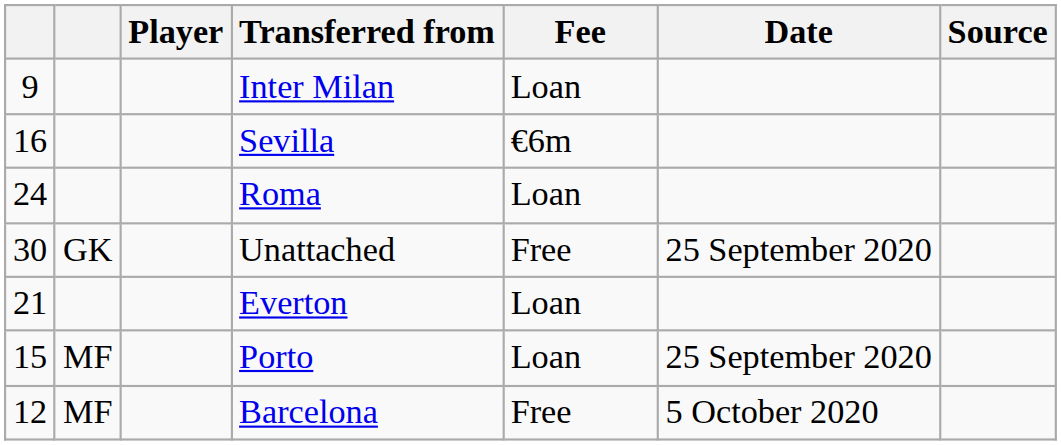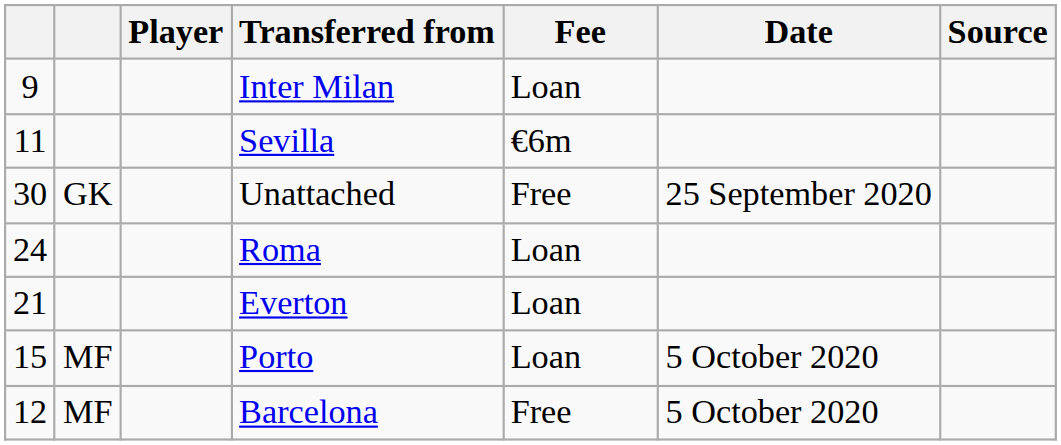 <table class="wikitable plainrowheaders sortable">
 <tr>
 <th></th>
 <th></th>
 <th scope=col>Player</th>
 <th>Transferred from</th>
 <th !scope=col; style="width: 65px;">Fee</th>
 <th scope=col>Date</th>
 <th scope=col>Source</th>
 </tr>
 <tr>
 <td align="center">9</td>
 <td align="center"></td>
 <td></td>
 <td> <a href='#'>Inter Milan</a></td>
 <td>Loan</td>
 <td></td>
 <td></td>
 </tr>
 <tr>
-<td align="center">16</td>
+<td align="center">11</td>
 <td align="center"></td>
 <td></td>
 <td> <a href='#'>Sevilla</a></td>
 <td>€6m</td>
-<td></td>
-<td></td>
-</tr>
-<tr>
-<td align="center">24</td>
-<td align="center"></td>
-<td></td>
-<td> <a href='#'>Roma</a></td>
-<td>Loan</td>
 <td></td>
 <td></td>
 </tr>
 <tr>
 <td align="center">30</td>
 <td align="center">GK</td>
 <td></td>
 <td>Unattached</td>
 <td>Free</td>
 <td>25 September 2020</td>
+<td></td>
+</tr>
+<tr>
+<td align="center">24</td>
+<td align="center"></td>
+<td></td>
+<td> <a href='#'>Roma</a></td>
+<td>Loan</td>
+<td></td>
 <td></td>
 </tr>
 <tr>
 <td align="center">21</td>
 <td align="center"></td>
 <td></td>
 <td> <a href='#'>Everton</a></td>
 <td>Loan</td>
 <td></td>
 <td></td>
 </tr>
 <tr>
 <td align="center">15</td>
 <td align="center">MF</td>
 <td></td>
 <td> <a href='#'>Porto</a></td>
 <td>Loan</td>
-<td>25 September 2020</td>
+<td>5 October 2020</td>
 <td></td>
 </tr>
 <tr>
 <td align="center">12</td>
 <td align="center">MF</td>
 <td></td>
 <td> <a href='#'>Barcelona</a></td>
 <td>Free</td>
 <td>5 October 2020</td>
 <td></td>
 </tr>
 </table>
